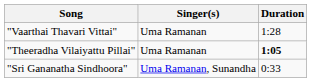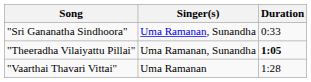 <table class="wikitable" style="font-size:95%;">
 <tr>
 <th>Song</th>
 <th>Singer(s)</th>
 <th>Duration</th>
 </tr>
 <tr>
+<td>"Sri Gananatha Sindhoora"</td>
+<td><a href='#'>Uma Ramanan</a>, Sunandha</td>
+<td>0:33</td>
+</tr>
+<tr>
+<td>"Theeradha Vilaiyattu Pillai"</td>
+<td>Uma Ramanan, Sunandha</td>
+<td><strong>1:05</strong></td>
+</tr>
+<tr>
 <td>"Vaarthai Thavari Vittai"</td>
 <td>Uma Ramanan</td>
 <td>1:28</td>
 </tr>
-<tr>
-<td>"Theeradha Vilaiyattu Pillai"</td>
-<td>Uma Ramanan</td>
-<td><strong>1:05</strong></td>
-</tr>
-<tr>
-<td>"Sri Gananatha Sindhoora"</td>
-<td><a href='#'>Uma Ramanan</a>, Sunandha</td>
-<td>0:33</td>
-</tr>
 </table>
